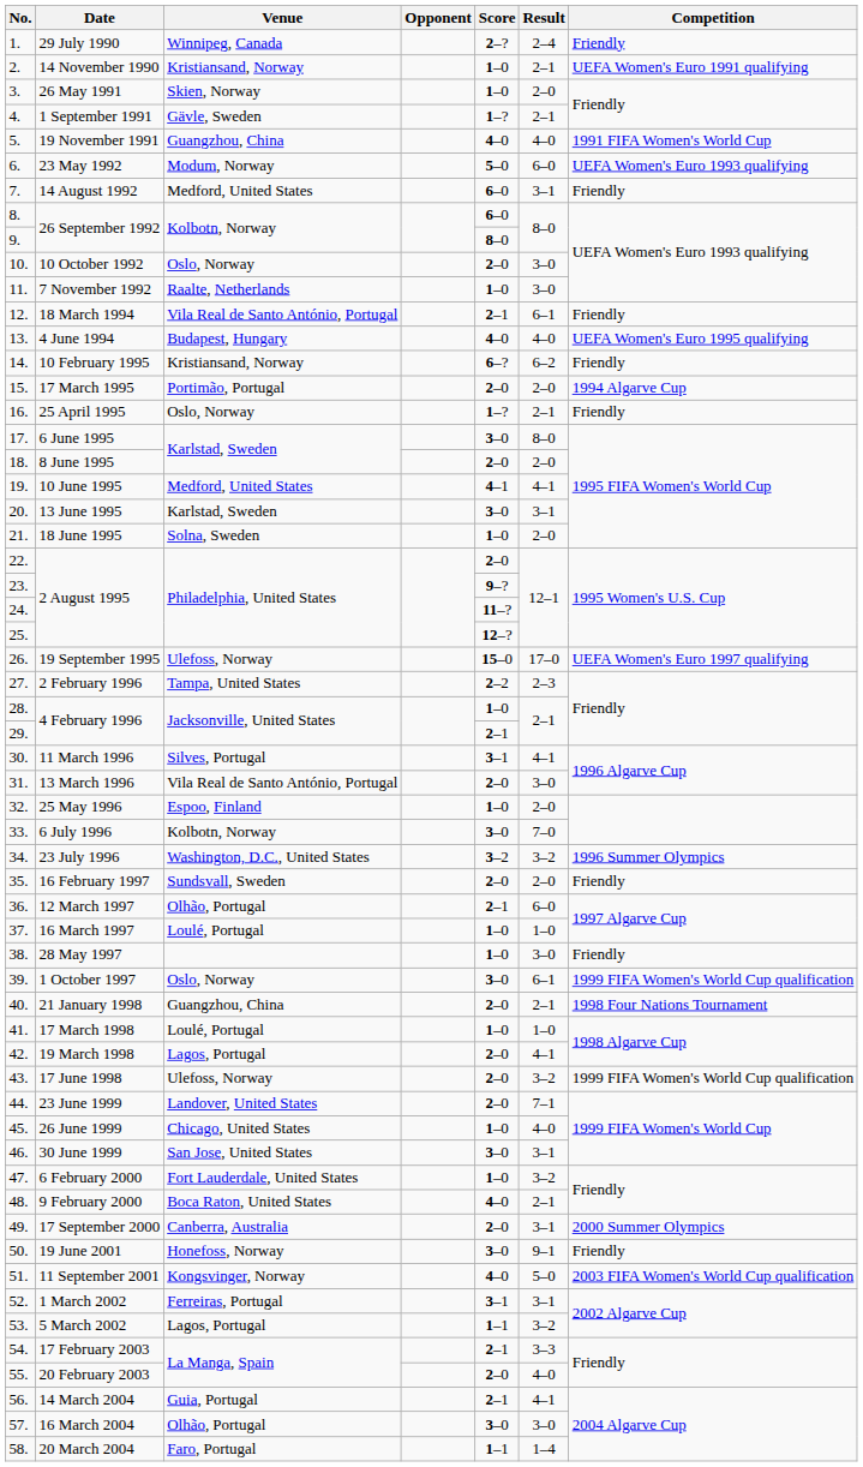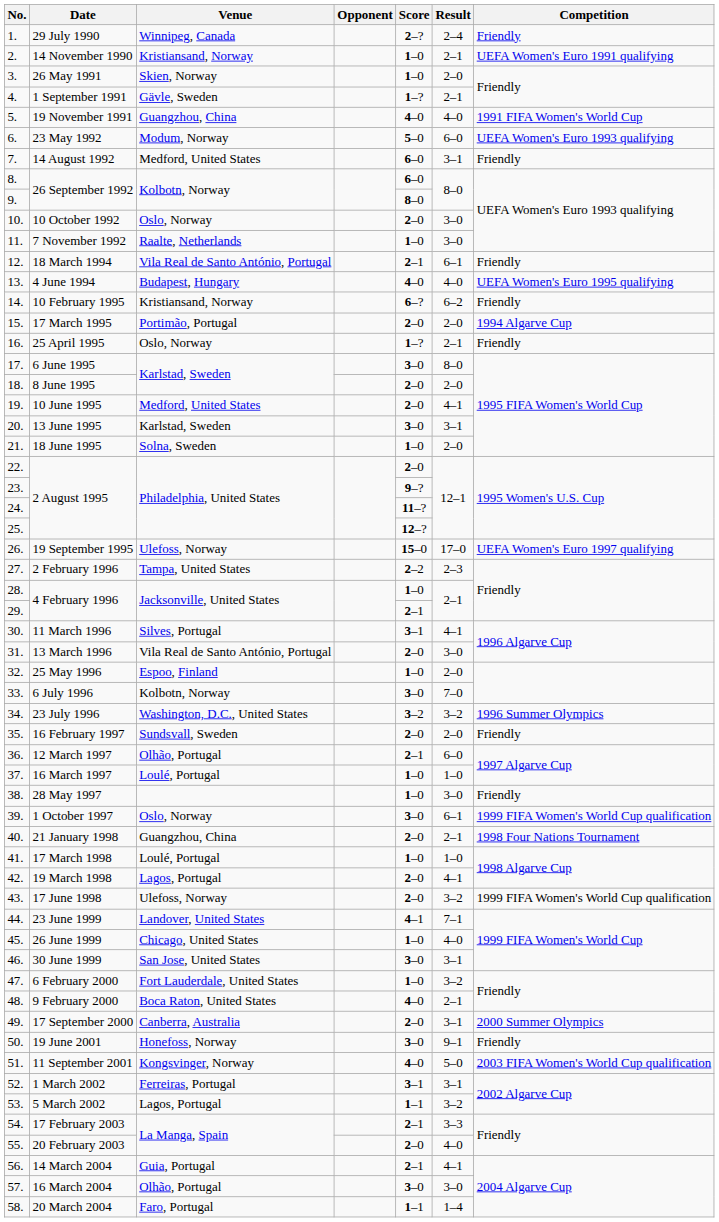 <table class="wikitable">
 <tr>
 <th>No.</th>
 <th>Date</th>
 <th>Venue</th>
 <th>Opponent</th>
 <th>Score</th>
 <th>Result</th>
 <th>Competition</th>
 </tr>
 <tr>
 <td>1.</td>
 <td>29 July 1990</td>
 <td><a href='#'>Winnipeg</a>, <a href='#'>Canada</a></td>
 <td></td>
 <td align=center><strong>2</strong>–?</td>
 <td align=center>2–4</td>
 <td><a href='#'>Friendly</a></td>
 </tr>
 <tr>
 <td>2.</td>
 <td>14 November 1990</td>
 <td><a href='#'>Kristiansand</a>, <a href='#'>Norway</a></td>
 <td></td>
 <td align=center><strong>1</strong>–0</td>
 <td align=center>2–1</td>
 <td><a href='#'>UEFA Women's Euro 1991 qualifying</a></td>
 </tr>
 <tr>
 <td>3.</td>
 <td>26 May 1991</td>
 <td><a href='#'>Skien</a>, Norway</td>
 <td></td>
 <td align=center><strong>1</strong>–0</td>
 <td align=center>2–0</td>
 <td rowspan=2>Friendly</td>
 </tr>
 <tr>
 <td>4.</td>
 <td>1 September 1991</td>
 <td><a href='#'>Gävle</a>, Sweden</td>
 <td></td>
 <td align=center><strong>1</strong>–?</td>
 <td align=center>2–1</td>
 </tr>
 <tr>
 <td>5.</td>
 <td>19 November 1991</td>
 <td><a href='#'>Guangzhou</a>, <a href='#'>China</a></td>
 <td></td>
 <td align=center><strong>4</strong>–0</td>
 <td align=center>4–0</td>
 <td><a href='#'>1991 FIFA Women's World Cup</a></td>
 </tr>
 <tr>
 <td>6.</td>
 <td>23 May 1992</td>
 <td><a href='#'>Modum</a>, Norway</td>
 <td></td>
 <td align=center><strong>5</strong>–0</td>
 <td align=center>6–0</td>
 <td><a href='#'>UEFA Women's Euro 1993 qualifying</a></td>
 </tr>
 <tr>
 <td>7.</td>
 <td>14 August 1992</td>
 <td>Medford, United States</td>
 <td></td>
 <td align=center><strong>6</strong>–0</td>
 <td align=center>3–1</td>
 <td>Friendly</td>
 </tr>
 <tr>
 <td>8.</td>
 <td rowspan=2>26 September 1992</td>
 <td rowspan=2><a href='#'>Kolbotn</a>, Norway</td>
 <td rowspan=2></td>
 <td align=center><strong>6</strong>–0</td>
 <td rowspan=2 align=center>8–0</td>
 <td rowspan=4>UEFA Women's Euro 1993 qualifying</td>
 </tr>
 <tr>
 <td>9.</td>
 <td align=center><strong>8</strong>–0</td>
 </tr>
 <tr>
 <td>10.</td>
 <td>10 October 1992</td>
 <td><a href='#'>Oslo</a>, Norway</td>
 <td></td>
 <td align=center><strong>2</strong>–0</td>
 <td align=center>3–0</td>
 </tr>
 <tr>
 <td>11.</td>
 <td>7 November 1992</td>
 <td><a href='#'>Raalte</a>, <a href='#'>Netherlands</a></td>
 <td></td>
 <td align=center><strong>1</strong>–0</td>
 <td align=center>3–0</td>
 </tr>
 <tr>
 <td>12.</td>
 <td>18 March 1994</td>
 <td><a href='#'>Vila Real de Santo António</a>, <a href='#'>Portugal</a></td>
 <td></td>
 <td align=center><strong>2</strong>–1</td>
 <td align=center>6–1</td>
 <td>Friendly</td>
 </tr>
 <tr>
 <td>13.</td>
 <td>4 June 1994</td>
 <td><a href='#'>Budapest</a>, <a href='#'>Hungary</a></td>
 <td></td>
 <td align=center><strong>4</strong>–0</td>
 <td align=center>4–0</td>
 <td><a href='#'>UEFA Women's Euro 1995 qualifying</a></td>
 </tr>
 <tr>
 <td>14.</td>
 <td>10 February 1995</td>
 <td>Kristiansand, Norway</td>
 <td></td>
 <td align=center><strong>6</strong>–?</td>
 <td align=center>6–2</td>
 <td>Friendly</td>
 </tr>
 <tr>
 <td>15.</td>
 <td>17 March 1995</td>
 <td><a href='#'>Portimão</a>, Portugal</td>
 <td></td>
 <td align=center><strong>2</strong>–0</td>
 <td align=center>2–0</td>
 <td><a href='#'>1994 Algarve Cup</a></td>
 </tr>
 <tr>
 <td>16.</td>
 <td>25 April 1995</td>
 <td>Oslo, Norway</td>
 <td></td>
 <td align=center><strong>1</strong>–?</td>
 <td align=center>2–1</td>
 <td>Friendly</td>
 </tr>
 <tr>
 <td>17.</td>
 <td>6 June 1995</td>
 <td rowspan=2><a href='#'>Karlstad</a>, <a href='#'>Sweden</a></td>
 <td></td>
 <td align=center><strong>3</strong>–0</td>
 <td align=center>8–0</td>
 <td rowspan=5><a href='#'>1995 FIFA Women's World Cup</a></td>
 </tr>
 <tr>
 <td>18.</td>
 <td>8 June 1995</td>
 <td></td>
 <td align=center><strong>2</strong>–0</td>
 <td align=center>2–0</td>
 </tr>
 <tr>
 <td>19.</td>
 <td>10 June 1995</td>
 <td><a href='#'>Medford</a>, <a href='#'>United States</a></td>
 <td></td>
-<td align=center><strong>4</strong>–1</td>
+<td align=center><strong>2</strong>–0</td>
 <td align=center>4–1</td>
 </tr>
 <tr>
 <td>20.</td>
 <td>13 June 1995</td>
 <td>Karlstad, Sweden</td>
 <td></td>
 <td align=center><strong>3</strong>–0</td>
 <td align=center>3–1</td>
 </tr>
 <tr>
 <td>21.</td>
 <td>18 June 1995</td>
 <td><a href='#'>Solna</a>, Sweden</td>
 <td></td>
 <td align=center><strong>1</strong>–0</td>
 <td align=center>2–0</td>
 </tr>
 <tr>
 <td>22.</td>
 <td rowspan=4>2 August 1995</td>
 <td rowspan=4><a href='#'>Philadelphia</a>, United States</td>
 <td rowspan=4></td>
 <td align=center><strong>2</strong>–0</td>
 <td rowspan=4 align=center>12–1</td>
 <td rowspan=4><a href='#'>1995 Women's U.S. Cup</a></td>
 </tr>
 <tr>
 <td>23.</td>
 <td align=center><strong>9</strong>–?</td>
 </tr>
 <tr>
 <td>24.</td>
 <td align=center><strong>11</strong>–?</td>
 </tr>
 <tr>
 <td>25.</td>
 <td align=center><strong>12</strong>–?</td>
 </tr>
 <tr>
 <td>26.</td>
 <td>19 September 1995</td>
 <td><a href='#'>Ulefoss</a>, Norway</td>
 <td></td>
 <td align=center><strong>15</strong>–0</td>
 <td align=center>17–0</td>
 <td><a href='#'>UEFA Women's Euro 1997 qualifying</a></td>
 </tr>
 <tr>
 <td>27.</td>
 <td>2 February 1996</td>
 <td><a href='#'>Tampa</a>, United States</td>
 <td></td>
 <td align=center><strong>2</strong>–2</td>
 <td align=center>2–3</td>
 <td rowspan=3>Friendly</td>
 </tr>
 <tr>
 <td>28.</td>
 <td rowspan=2>4 February 1996</td>
 <td rowspan=2><a href='#'>Jacksonville</a>, United States</td>
 <td rowspan=2></td>
 <td align=center><strong>1</strong>–0</td>
 <td rowspan=2 align=center>2–1</td>
 </tr>
 <tr>
 <td>29.</td>
 <td align=center><strong>2</strong>–1</td>
 </tr>
 <tr>
 <td>30.</td>
 <td>11 March 1996</td>
 <td><a href='#'>Silves</a>, Portugal</td>
 <td></td>
 <td align=center><strong>3</strong>–1</td>
 <td align=center>4–1</td>
 <td rowspan=2><a href='#'>1996 Algarve Cup</a></td>
 </tr>
 <tr>
 <td>31.</td>
 <td>13 March 1996</td>
 <td>Vila Real de Santo António, Portugal</td>
 <td></td>
 <td align=center><strong>2</strong>–0</td>
 <td align=center>3–0</td>
 </tr>
 <tr>
 <td>32.</td>
 <td>25 May 1996</td>
 <td><a href='#'>Espoo</a>, <a href='#'>Finland</a></td>
 <td></td>
 <td align=center><strong>1</strong>–0</td>
 <td align=center>2–0</td>
 </tr>
 <tr>
 <td>33.</td>
 <td>6 July 1996</td>
 <td>Kolbotn, Norway</td>
 <td></td>
 <td align=center><strong>3</strong>–0</td>
 <td align=center>7–0</td>
 </tr>
 <tr>
 <td>34.</td>
 <td>23 July 1996</td>
 <td><a href='#'>Washington, D.C.</a>, United States</td>
 <td></td>
 <td align=center><strong>3</strong>–2</td>
 <td align=center>3–2</td>
 <td><a href='#'>1996 Summer Olympics</a></td>
 </tr>
 <tr>
 <td>35.</td>
 <td>16 February 1997</td>
 <td><a href='#'>Sundsvall</a>, Sweden</td>
 <td></td>
 <td align=center><strong>2</strong>–0</td>
 <td align=center>2–0</td>
 <td>Friendly</td>
 </tr>
 <tr>
 <td>36.</td>
 <td>12 March 1997</td>
 <td><a href='#'>Olhão</a>, Portugal</td>
 <td></td>
 <td align=center><strong>2</strong>–1</td>
 <td align=center>6–0</td>
 <td rowspan=2><a href='#'>1997 Algarve Cup</a></td>
 </tr>
 <tr>
 <td>37.</td>
 <td>16 March 1997</td>
 <td><a href='#'>Loulé</a>, Portugal</td>
 <td></td>
 <td align=center><strong>1</strong>–0</td>
 <td align=center>1–0</td>
 </tr>
 <tr>
 <td>38.</td>
 <td>28 May 1997</td>
 <td></td>
 <td></td>
 <td align=center><strong>1</strong>–0</td>
 <td align=center>3–0</td>
 <td>Friendly</td>
 </tr>
 <tr>
 <td>39.</td>
 <td>1 October 1997</td>
 <td><a href='#'>Oslo</a>, Norway</td>
 <td></td>
 <td align=center><strong>3</strong>–0</td>
 <td align=center>6–1</td>
 <td><a href='#'>1999 FIFA Women's World Cup qualification</a></td>
 </tr>
 <tr>
 <td>40.</td>
 <td>21 January 1998</td>
 <td>Guangzhou, China</td>
 <td></td>
 <td align=center><strong>2</strong>–0</td>
 <td align=center>2–1</td>
 <td><a href='#'>1998 Four Nations Tournament</a></td>
 </tr>
 <tr>
 <td>41.</td>
 <td>17 March 1998</td>
 <td>Loulé, Portugal</td>
 <td></td>
 <td align=center><strong>1</strong>–0</td>
 <td align=center>1–0</td>
 <td rowspan=2><a href='#'>1998 Algarve Cup</a></td>
 </tr>
 <tr>
 <td>42.</td>
 <td>19 March 1998</td>
 <td><a href='#'>Lagos</a>, Portugal</td>
 <td></td>
 <td align=center><strong>2</strong>–0</td>
 <td align=center>4–1</td>
 </tr>
 <tr>
 <td>43.</td>
 <td>17 June 1998</td>
 <td>Ulefoss, Norway</td>
 <td></td>
 <td align=center><strong>2</strong>–0</td>
 <td align=center>3–2</td>
 <td>1999 FIFA Women's World Cup qualification</td>
 </tr>
 <tr>
 <td>44.</td>
 <td>23 June 1999</td>
 <td><a href='#'>Landover</a>, <a href='#'>United States</a></td>
 <td></td>
-<td align=center><strong>2</strong>–0</td>
+<td align=center><strong>4</strong>–1</td>
 <td align=center>7–1</td>
 <td rowspan=3><a href='#'>1999 FIFA Women's World Cup</a></td>
 </tr>
 <tr>
 <td>45.</td>
 <td>26 June 1999</td>
 <td><a href='#'>Chicago</a>, United States</td>
 <td></td>
 <td align=center><strong>1</strong>–0</td>
 <td align=center>4–0</td>
 </tr>
 <tr>
 <td>46.</td>
 <td>30 June 1999</td>
 <td><a href='#'>San Jose</a>, United States</td>
 <td></td>
 <td align=center><strong>3</strong>–0</td>
 <td align=center>3–1</td>
 </tr>
 <tr>
 <td>47.</td>
 <td>6 February 2000</td>
 <td><a href='#'>Fort Lauderdale</a>, United States</td>
 <td></td>
 <td align=center><strong>1</strong>–0</td>
 <td align=center>3–2</td>
 <td rowspan=2>Friendly</td>
 </tr>
 <tr>
 <td>48.</td>
 <td>9 February 2000</td>
 <td><a href='#'>Boca Raton</a>, United States</td>
 <td></td>
 <td align=center><strong>4</strong>–0</td>
 <td align=center>2–1</td>
 </tr>
 <tr>
 <td>49.</td>
 <td>17 September 2000</td>
 <td><a href='#'>Canberra</a>, <a href='#'>Australia</a></td>
 <td></td>
 <td align=center><strong>2</strong>–0</td>
 <td align=center>3–1</td>
 <td><a href='#'>2000 Summer Olympics</a></td>
 </tr>
 <tr>
 <td>50.</td>
 <td>19 June 2001</td>
 <td><a href='#'>Honefoss</a>, Norway</td>
 <td></td>
 <td align=center><strong>3</strong>–0</td>
 <td align=center>9–1</td>
 <td>Friendly</td>
 </tr>
 <tr>
 <td>51.</td>
 <td>11 September 2001</td>
 <td><a href='#'>Kongsvinger</a>, Norway</td>
 <td></td>
 <td align=center><strong>4</strong>–0</td>
 <td align=center>5–0</td>
 <td><a href='#'>2003 FIFA Women's World Cup qualification</a></td>
 </tr>
 <tr>
 <td>52.</td>
 <td>1 March 2002</td>
 <td><a href='#'>Ferreiras</a>, Portugal</td>
 <td></td>
 <td align=center><strong>3</strong>–1</td>
 <td align=center>3–1</td>
 <td rowspan=2><a href='#'>2002 Algarve Cup</a></td>
 </tr>
 <tr>
 <td>53.</td>
 <td>5 March 2002</td>
 <td>Lagos, Portugal</td>
 <td></td>
 <td align=center><strong>1</strong>–1</td>
 <td align=center>3–2</td>
 </tr>
 <tr>
 <td>54.</td>
 <td>17 February 2003</td>
 <td rowspan=2><a href='#'>La Manga</a>, <a href='#'>Spain</a></td>
 <td></td>
 <td align=center><strong>2</strong>–1</td>
 <td align=center>3–3</td>
 <td rowspan=2>Friendly</td>
 </tr>
 <tr>
 <td>55.</td>
 <td>20 February 2003</td>
 <td></td>
 <td align=center><strong>2</strong>–0</td>
 <td align=center>4–0</td>
 </tr>
 <tr>
 <td>56.</td>
 <td>14 March 2004</td>
 <td><a href='#'>Guia</a>, Portugal</td>
 <td></td>
 <td align=center><strong>2</strong>–1</td>
 <td align=center>4–1</td>
 <td rowspan=3><a href='#'>2004 Algarve Cup</a></td>
 </tr>
 <tr>
 <td>57.</td>
 <td>16 March 2004</td>
 <td><a href='#'>Olhão</a>, Portugal</td>
 <td></td>
 <td align=center><strong>3</strong>–0</td>
 <td align=center>3–0</td>
 </tr>
 <tr>
 <td>58.</td>
 <td>20 March 2004</td>
 <td><a href='#'>Faro</a>, Portugal</td>
 <td></td>
 <td align=center><strong>1</strong>–1</td>
 <td align=center>1–4</td>
 </tr>
 </table>
